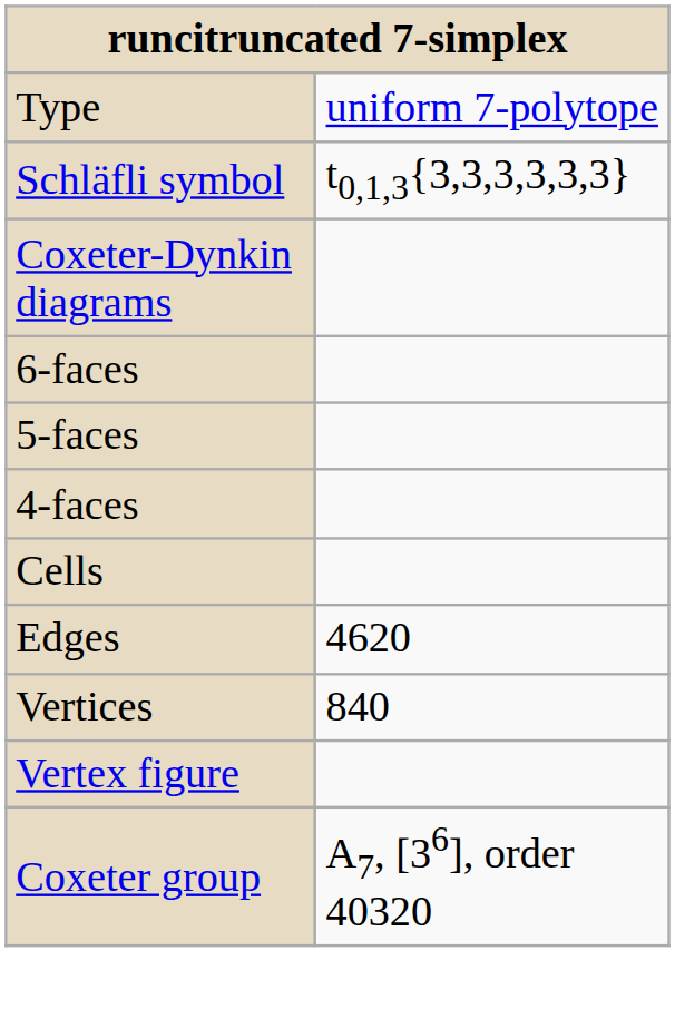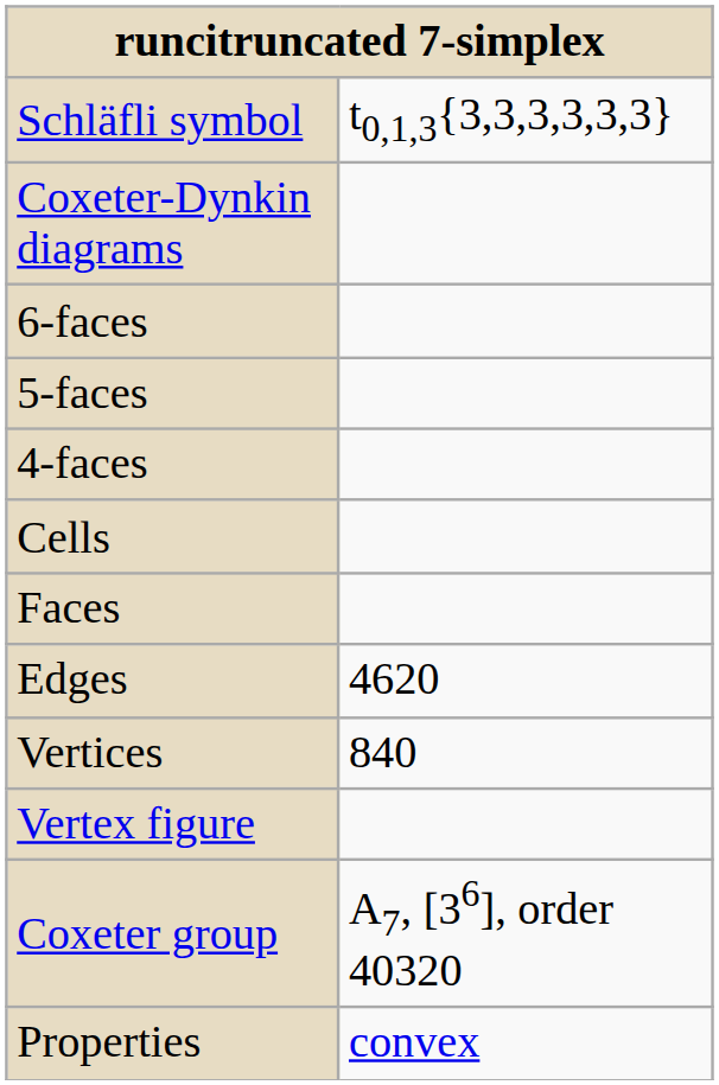 <table class="wikitable" align="right" style="margin-left:10px" width="250">
 <tr>
 <th style="background:#e7dcc3;" colspan="2">runcitruncated 7-simplex</th>
-</tr>
-<tr>
-<td style="background:#e7dcc3;">Type</td>
-<td><a href='#'>uniform 7-polytope</a></td>
 </tr>
 <tr>
 <td style="background:#e7dcc3;"><a href='#'>Schläfli symbol</a></td>
 <td>t<sub>0,1,3</sub>{3,3,3,3,3,3}</td>
 </tr>
 <tr>
 <td style="background:#e7dcc3;"><a href='#'>Coxeter-Dynkin diagrams</a></td>
 <td></td>
 </tr>
 <tr>
 <td style="background:#e7dcc3;">6-faces</td>
 <td></td>
 </tr>
 <tr>
 <td style="background:#e7dcc3;">5-faces</td>
 <td></td>
 </tr>
 <tr>
 <td style="background:#e7dcc3;">4-faces</td>
 <td></td>
 </tr>
 <tr>
 <td style="background:#e7dcc3;">Cells</td>
 <td></td>
 </tr>
 <tr>
+<td style="background:#e7dcc3;">Faces</td>
+<td></td>
+</tr>
+<tr>
 <td style="background:#e7dcc3;">Edges</td>
 <td>4620</td>
 </tr>
 <tr>
 <td style="background:#e7dcc3;">Vertices</td>
 <td>840</td>
 </tr>
 <tr>
 <td style="background:#e7dcc3;"><a href='#'>Vertex figure</a></td>
 <td></td>
 </tr>
 <tr>
 <td style="background:#e7dcc3;"><a href='#'>Coxeter group</a></td>
 <td>A<sub>7</sub>, [3<sup>6</sup>], order 40320</td>
 </tr>
+<tr>
+<td style="background:#e7dcc3;">Properties</td>
+<td><a href='#'>convex</a></td>
+</tr>
 </table>
